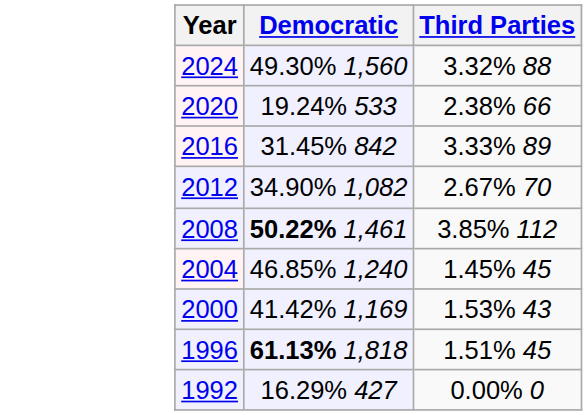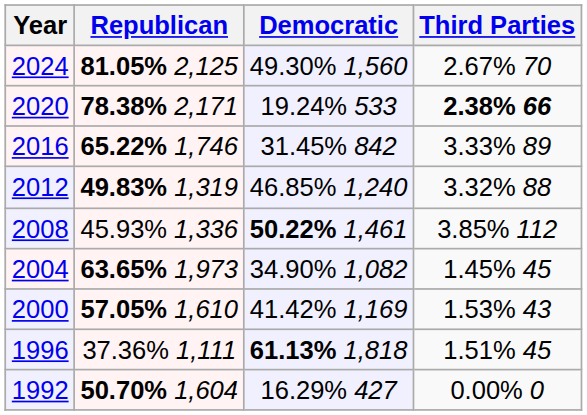 <table class="wikitable" style="float:right; font-size:95%;">
 <tr bgcolor=lightgrey>
 <th>Year</th>
+<th><a href='#'>Republican</a></th>
 <th><a href='#'>Democratic</a></th>
 <th><a href='#'>Third Parties</a></th>
 </tr>
 <tr>
 <td align="center" bgcolor="#fff3f3"><a href='#'>2024</a></td>
+<td align="center" bgcolor="#fff3f3"><strong>81.05%</strong> <em>2,125</em></td>
 <td align="center" bgcolor="#f0f0ff">49.30% <em>1,560</em></td>
-<td align="center">3.32% <em>88</em></td>
+<td align="center">2.67% <em>70</em></td>
 </tr>
 <tr>
 <td align="center" bgcolor="#fff3f3"><a href='#'>2020</a></td>
+<td align="center" bgcolor="#fff3f3"><strong>78.38%</strong> <em>2,171</em></td>
 <td align="center" bgcolor="#f0f0ff">19.24% <em>533</em></td>
-<td align="center">2.38% <em>66</em></td>
+<td align="center"><strong>2.38% <em>66</em></strong></td>
 </tr>
 <tr>
 <td align="center" bgcolor="#fff3f3"><a href='#'>2016</a></td>
+<td align="center" bgcolor="#fff3f3"><strong>65.22%</strong> <em>1,746</em></td>
 <td align="center" bgcolor="#f0f0ff">31.45% <em>842</em></td>
 <td align="center">3.33% <em>89</em></td>
 </tr>
 <tr>
 <td align="center" bgcolor="#f0f0ff"><a href='#'>2012</a></td>
-<td align="center" bgcolor="#f0f0ff">34.90% <em>1,082</em></td>
-<td align="center">2.67% <em>70</em></td>
+<td align="center" bgcolor="#fff3f3"><strong>49.83%</strong> <em>1,319</em></td>
+<td align="center" bgcolor="#f0f0ff">46.85% <em>1,240</em></td>
+<td align="center">3.32% <em>88</em></td>
 </tr>
 <tr>
 <td align="center" bgcolor="#f0f0ff "><a href='#'>2008</a></td>
+<td align="center" bgcolor="#fff3f3">45.93% <em>1,336</em></td>
 <td align="center" bgcolor="#f0f0ff"><strong>50.22%</strong> <em>1,461</em></td>
 <td align="center">3.85% <em>112</em></td>
 </tr>
 <tr>
 <td align="center" bgcolor="#fff3f3"><a href='#'>2004</a></td>
-<td align="center" bgcolor="#f0f0ff">46.85% <em>1,240</em></td>
+<td align="center" bgcolor="#fff3f3"><strong>63.65%</strong> <em>1,973</em></td>
+<td align="center" bgcolor="#f0f0ff">34.90% <em>1,082</em></td>
 <td align="center">1.45% <em>45</em></td>
 </tr>
 <tr>
 <td align="center" bgcolor="#f0f0ff"><a href='#'>2000</a></td>
+<td align="center" bgcolor="#fff3f3"><strong>57.05%</strong> <em>1,610</em></td>
 <td align="center" bgcolor="#f0f0ff">41.42% <em>1,169</em></td>
 <td align="center">1.53% <em>43</em></td>
 </tr>
 <tr>
 <td align="center" bgcolor="#f0f0ff "><a href='#'>1996</a></td>
+<td align="center" bgcolor="#fff3f3">37.36% <em>1,111</em></td>
 <td align="center" bgcolor="#f0f0ff"><strong>61.13%</strong> <em>1,818</em></td>
 <td align="center">1.51% <em>45</em></td>
 </tr>
 <tr>
 <td align="center" bgcolor="#f0f0ff"><a href='#'>1992</a></td>
+<td align="center" bgcolor="#fff3f3"><strong>50.70%</strong> <em>1,604</em></td>
 <td align="center" bgcolor="#f0f0ff">16.29% <em>427</em></td>
 <td align="center">0.00% <em>0</em></td>
 </tr>
 </table>
